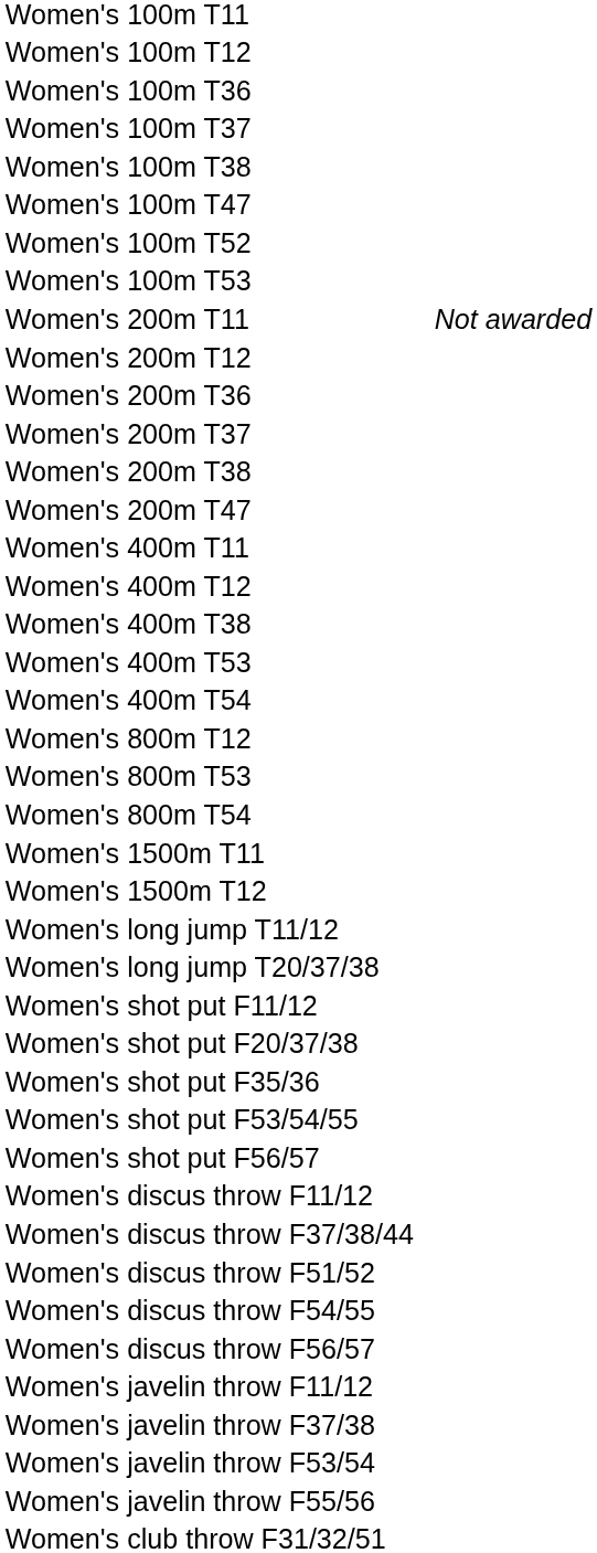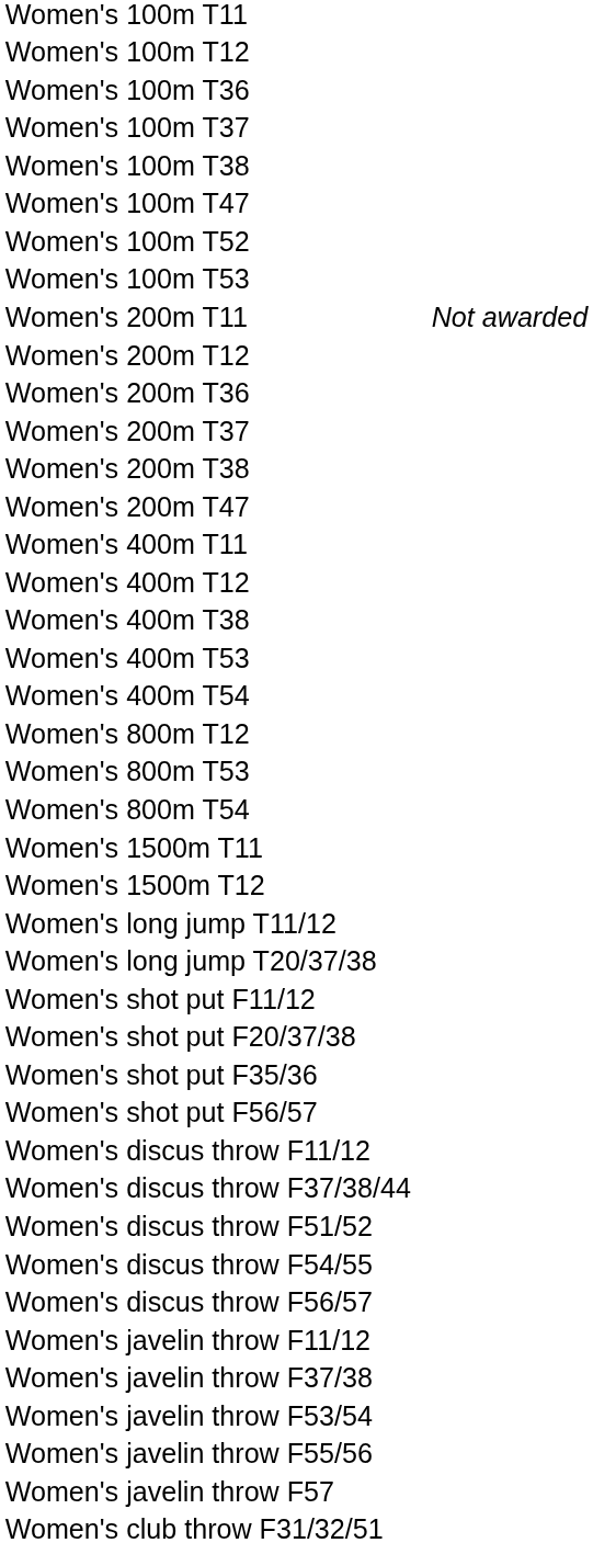 <table>
 <tr>
 <td>Women's 100m T11<br></td>
 <td></td>
 <td></td>
 <td></td>
 </tr>
 <tr>
 <td>Women's 100m T12<br></td>
 <td></td>
 <td></td>
 <td></td>
 </tr>
 <tr>
 <td>Women's 100m T36<br></td>
 <td></td>
 <td></td>
 <td></td>
 </tr>
 <tr>
 <td>Women's 100m T37<br></td>
 <td></td>
 <td></td>
 <td></td>
 </tr>
 <tr>
 <td>Women's 100m T38<br></td>
 <td></td>
 <td></td>
 <td></td>
 </tr>
 <tr>
 <td>Women's 100m T47<br></td>
 <td></td>
 <td></td>
 <td></td>
 </tr>
 <tr>
 <td>Women's 100m T52<br></td>
 <td></td>
 <td></td>
 <td></td>
 </tr>
 <tr>
 <td>Women's 100m T53<br></td>
 <td></td>
 <td></td>
 <td></td>
 </tr>
 <tr>
 <td>Women's 200m T11<br></td>
 <td></td>
 <td></td>
 <td><em>Not awarded</em></td>
 </tr>
 <tr>
 <td>Women's 200m T12<br></td>
 <td></td>
 <td></td>
 <td></td>
 </tr>
 <tr>
 <td>Women's 200m T36<br></td>
 <td></td>
 <td></td>
 <td></td>
 </tr>
 <tr>
 <td>Women's 200m T37<br></td>
 <td></td>
 <td></td>
 <td></td>
 </tr>
 <tr>
 <td>Women's 200m T38<br></td>
 <td></td>
 <td></td>
 <td></td>
 </tr>
 <tr>
 <td>Women's 200m T47<br></td>
 <td></td>
 <td></td>
 <td></td>
 </tr>
 <tr>
 <td>Women's 400m T11<br></td>
 <td></td>
 <td></td>
 <td></td>
 </tr>
 <tr>
 <td>Women's 400m T12<br></td>
 <td></td>
 <td></td>
 <td></td>
 </tr>
 <tr>
 <td>Women's 400m T38<br></td>
 <td></td>
 <td></td>
 <td></td>
 </tr>
 <tr>
 <td>Women's 400m T53<br></td>
 <td></td>
 <td></td>
 <td></td>
 </tr>
 <tr>
 <td>Women's 400m T54<br></td>
 <td></td>
 <td></td>
 <td></td>
 </tr>
 <tr>
 <td>Women's 800m T12<br></td>
 <td></td>
 <td></td>
 <td></td>
 </tr>
 <tr>
 <td>Women's 800m T53<br></td>
 <td></td>
 <td></td>
 <td></td>
 </tr>
 <tr>
 <td>Women's 800m T54<br></td>
 <td></td>
 <td></td>
 <td></td>
 </tr>
 <tr>
 <td>Women's 1500m T11<br></td>
 <td></td>
 <td></td>
 <td></td>
 </tr>
 <tr>
 <td>Women's 1500m T12<br></td>
 <td></td>
 <td></td>
 <td></td>
 </tr>
 <tr>
 <td>Women's long jump T11/12<br></td>
 <td></td>
 <td></td>
 <td></td>
 </tr>
 <tr>
 <td>Women's long jump T20/37/38<br></td>
 <td></td>
 <td></td>
 <td></td>
 </tr>
 <tr>
 <td>Women's shot put F11/12<br></td>
 <td></td>
 <td></td>
 <td></td>
 </tr>
 <tr>
 <td>Women's shot put F20/37/38<br></td>
 <td></td>
 <td></td>
 <td></td>
 </tr>
 <tr>
 <td>Women's shot put F35/36<br></td>
 <td></td>
 <td></td>
 <td></td>
 </tr>
 <tr>
-<td>Women's shot put F53/54/55<br></td>
-<td></td>
-<td></td>
-<td></td>
-</tr>
-<tr>
 <td>Women's shot put F56/57<br></td>
 <td></td>
 <td></td>
 <td></td>
 </tr>
 <tr>
 <td>Women's discus throw F11/12<br></td>
 <td></td>
 <td></td>
 <td></td>
 </tr>
 <tr>
 <td>Women's discus throw F37/38/44<br></td>
 <td></td>
 <td></td>
 <td></td>
 </tr>
 <tr>
 <td>Women's discus throw F51/52<br></td>
 <td></td>
 <td></td>
 <td></td>
 </tr>
 <tr>
 <td>Women's discus throw F54/55<br></td>
 <td></td>
 <td></td>
 <td></td>
 </tr>
 <tr>
 <td>Women's discus throw F56/57<br></td>
 <td></td>
 <td></td>
 <td></td>
 </tr>
 <tr>
 <td>Women's javelin throw F11/12<br></td>
 <td></td>
 <td></td>
 <td></td>
 </tr>
 <tr>
 <td>Women's javelin throw F37/38<br></td>
 <td></td>
 <td></td>
 <td></td>
 </tr>
 <tr>
 <td>Women's javelin throw F53/54<br></td>
 <td></td>
 <td></td>
 <td></td>
 </tr>
 <tr>
 <td>Women's javelin throw F55/56<br></td>
 <td></td>
 <td></td>
 <td></td>
 </tr>
 <tr>
+<td>Women's javelin throw F57<br></td>
+<td></td>
+<td></td>
+<td></td>
+</tr>
+<tr>
 <td>Women's club throw F31/32/51<br></td>
 <td></td>
 <td></td>
 <td></td>
 </tr>
 </table>
